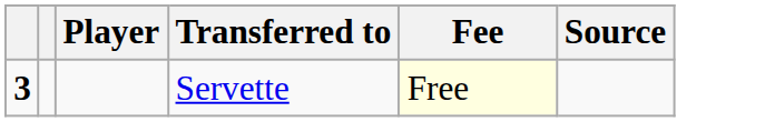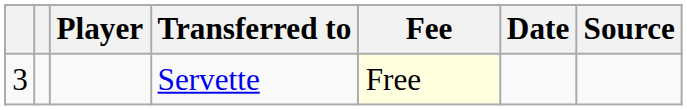 <table class="wikitable plainrowheaders sortable">
 <tr>
 <th></th>
 <th></th>
 <th scope=col>Player</th>
 <th>Transferred to</th>
 <th !scope=col; style="width: 65px;">Fee</th>
+<th scope=col>Date</th>
 <th scope=col>Source</th>
 </tr>
 <tr>
-<td align=center><strong>3</strong></td>
+<td align=center>3</td>
 <td align=center></td>
 <td></td>
 <td> <a href='#'>Servette</a></td>
 <td style="background: lightyellow;">Free</td>
 <td></td>
+<td></td>
 </tr>
 </table>
